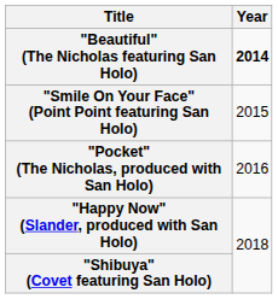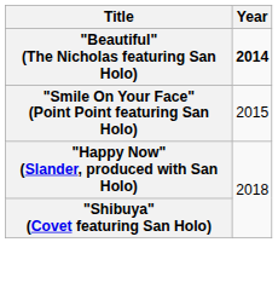 <table class="wikitable plainrowheaders" border="1" style="text-align:center;">
 <tr>
 <th scope="col" style="width:15em;">Title</th>
 <th scope="col" style="width:2em;">Year</th>
 </tr>
 <tr>
 <th scope="row">"Beautiful"<br><span>(The Nicholas featuring San Holo)</span></th>
 <td><strong>2014</strong></td>
 </tr>
 <tr>
 <th scope="row">"Smile On Your Face"<br><span>(Point Point featuring San Holo)</span></th>
 <td>2015</td>
 </tr>
 <tr>
-<th scope="row">"Pocket"<br><span>(The Nicholas, produced with San Holo)</span></th>
-<td>2016</td>
-</tr>
-<tr>
 <th scope="row">"Happy Now"<br><span>(<a href='#'>Slander</a>, produced with San Holo)</span></th>
 <td rowspan="2">2018</td>
 </tr>
 <tr>
 <th scope="row">"Shibuya"<br><span>(<a href='#'>Covet</a> featuring San Holo)</span></th>
 </tr>
 </table>
